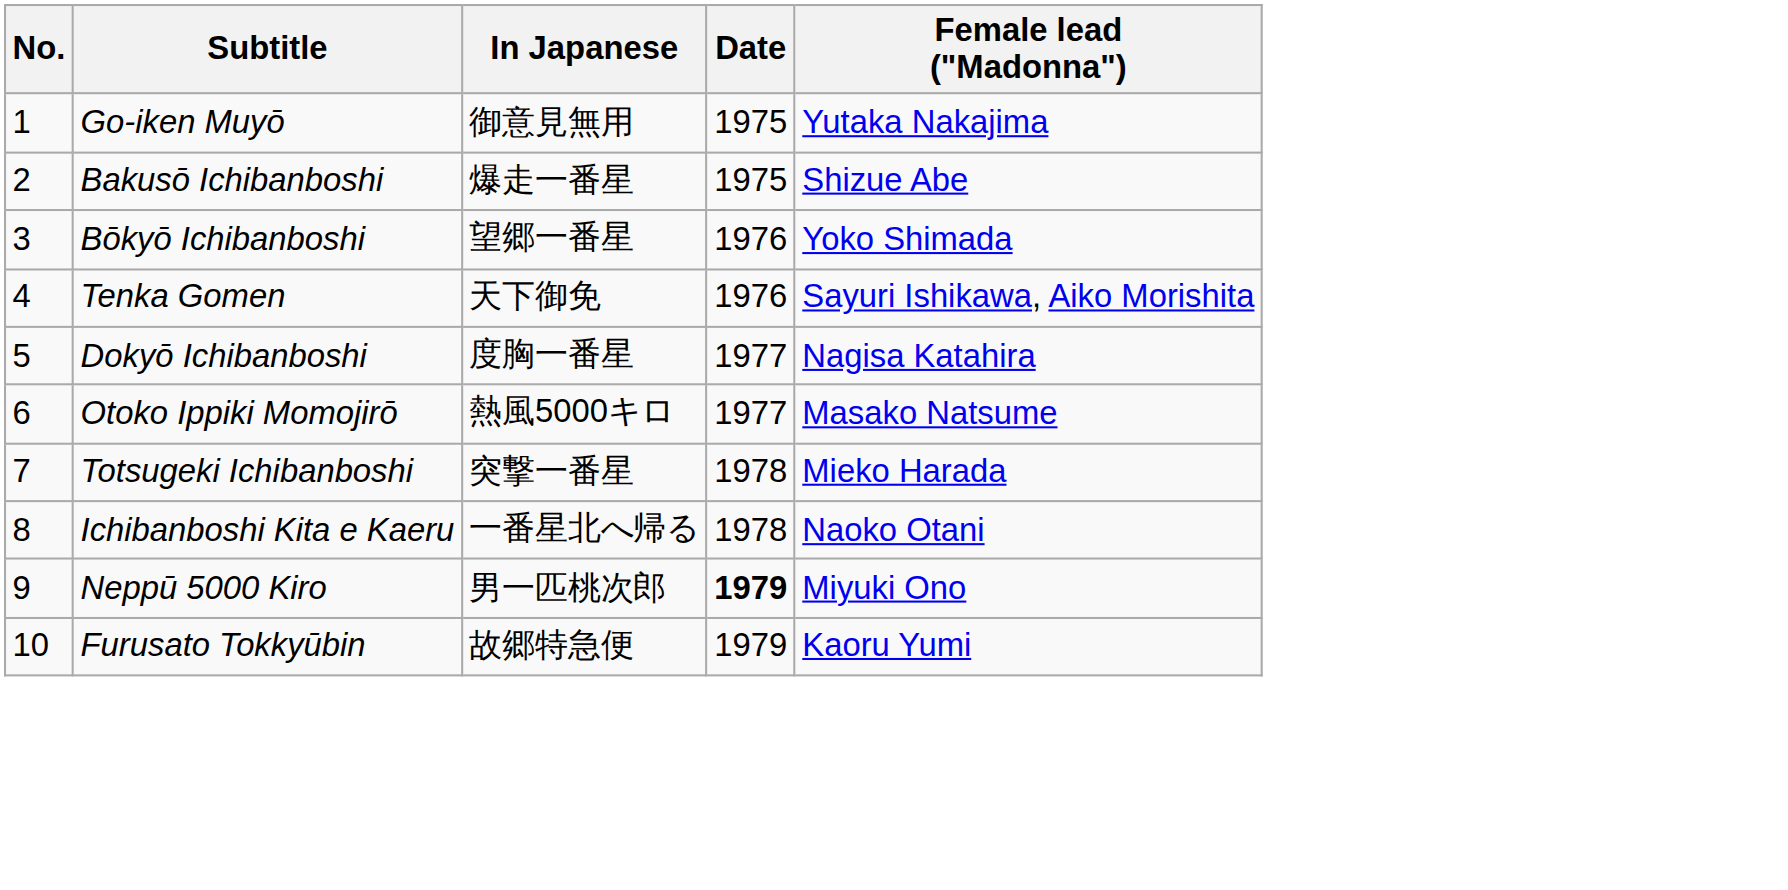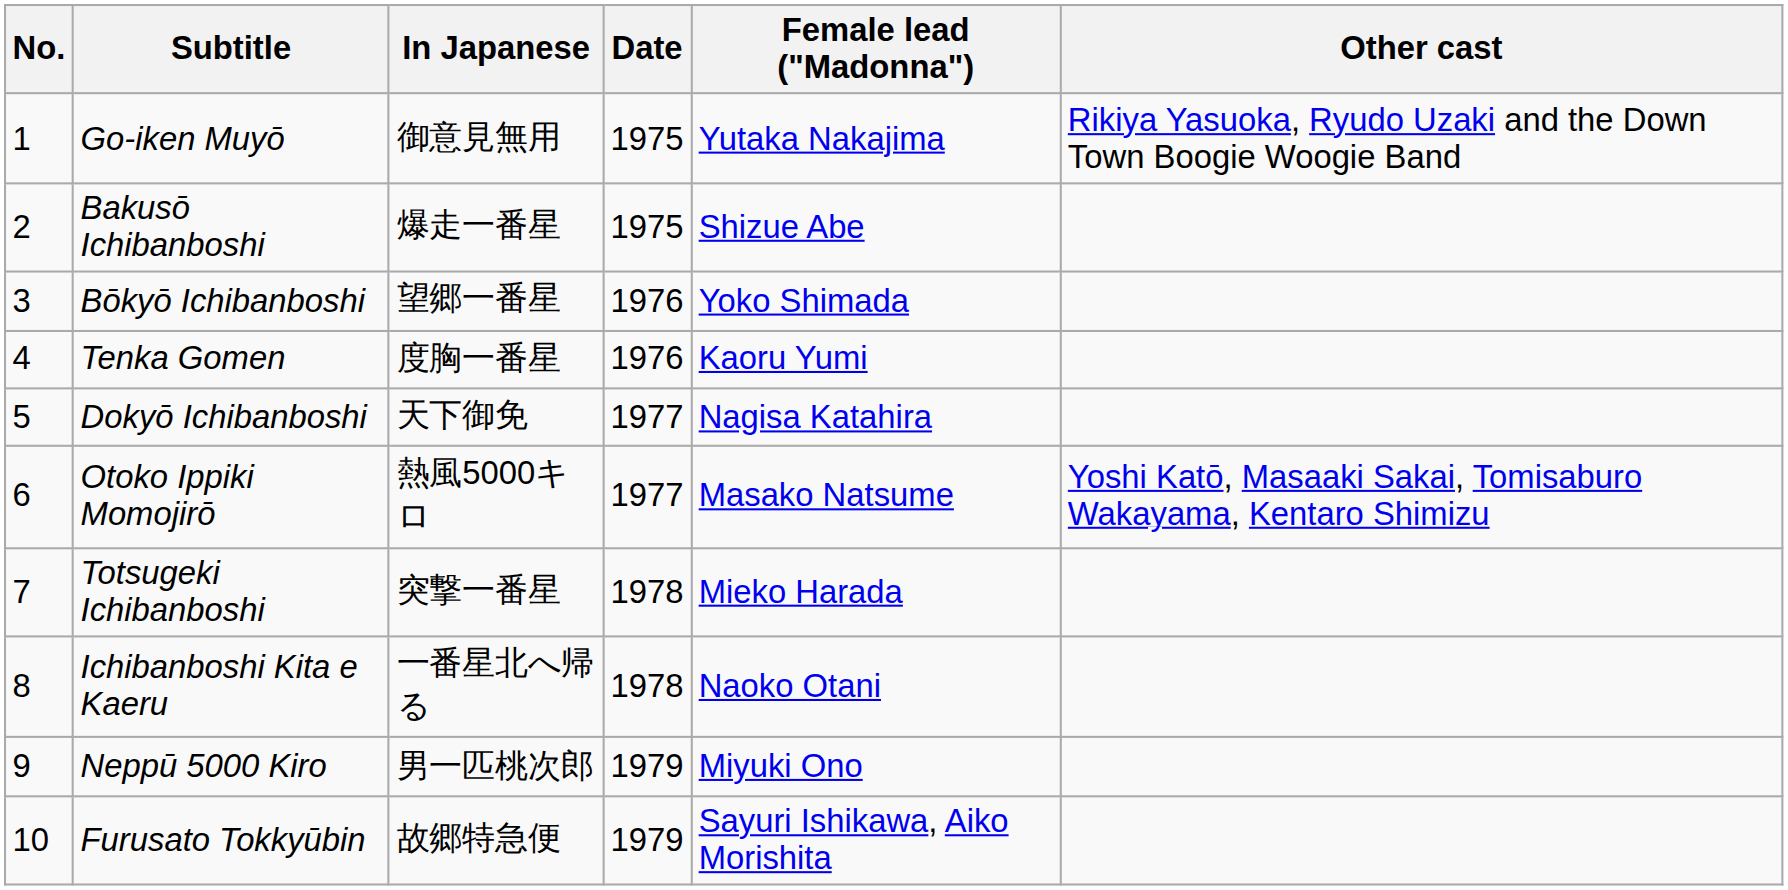 <table class=wikitable |>
 <tr>
 <th>No.</th>
 <th>Subtitle</th>
 <th>In Japanese</th>
 <th>Date</th>
 <th>Female lead <br>("Madonna")</th>
+<th>Other cast</th>
 </tr>
 <tr>
 <td>1</td>
 <td><em>Go-iken Muyō</em></td>
 <td>御意見無用</td>
 <td>1975</td>
 <td><a href='#'>Yutaka Nakajima</a></td>
+<td><a href='#'>Rikiya Yasuoka</a>, <a href='#'>Ryudo Uzaki</a> and the Down Town Boogie Woogie Band</td>
 </tr>
 <tr>
 <td>2</td>
 <td><em>Bakusō Ichibanboshi</em></td>
 <td>爆走一番星</td>
 <td>1975</td>
 <td><a href='#'>Shizue Abe</a></td>
+<td></td>
 </tr>
 <tr>
 <td>3</td>
 <td><em>Bōkyō Ichibanboshi</em></td>
 <td>望郷一番星</td>
 <td>1976</td>
 <td><a href='#'>Yoko Shimada</a></td>
+<td></td>
 </tr>
 <tr>
 <td>4</td>
 <td><em>Tenka Gomen</em></td>
-<td>天下御免</td>
+<td>度胸一番星</td>
 <td>1976</td>
-<td><a href='#'>Sayuri Ishikawa</a>, <a href='#'>Aiko Morishita</a></td>
+<td><a href='#'>Kaoru Yumi</a></td>
+<td></td>
 </tr>
 <tr>
 <td>5</td>
 <td><em>Dokyō Ichibanboshi</em></td>
-<td>度胸一番星</td>
+<td>天下御免</td>
 <td>1977</td>
 <td><a href='#'>Nagisa Katahira</a></td>
+<td></td>
 </tr>
 <tr>
 <td>6</td>
 <td><em>Otoko Ippiki Momojirō</em></td>
 <td>熱風5000キロ</td>
 <td>1977</td>
 <td><a href='#'>Masako Natsume</a></td>
+<td><a href='#'>Yoshi Katō</a>, <a href='#'>Masaaki Sakai</a>, <a href='#'>Tomisaburo Wakayama</a>, <a href='#'>Kentaro Shimizu</a></td>
 </tr>
 <tr>
 <td>7</td>
 <td><em>Totsugeki Ichibanboshi</em></td>
 <td>突撃一番星</td>
 <td>1978</td>
 <td><a href='#'>Mieko Harada</a></td>
+<td></td>
 </tr>
 <tr>
 <td>8</td>
 <td><em>Ichibanboshi Kita e Kaeru</em></td>
 <td>一番星北へ帰る</td>
 <td>1978</td>
 <td><a href='#'>Naoko Otani</a></td>
+<td></td>
 </tr>
 <tr>
 <td>9</td>
 <td><em>Neppū 5000 Kiro</em></td>
 <td>男一匹桃次郎</td>
-<td><strong>1979</strong></td>
+<td>1979</td>
 <td><a href='#'>Miyuki Ono</a></td>
+<td></td>
 </tr>
 <tr>
 <td>10</td>
 <td><em>Furusato Tokkyūbin</em></td>
 <td>故郷特急便</td>
 <td>1979</td>
-<td><a href='#'>Kaoru Yumi</a></td>
+<td><a href='#'>Sayuri Ishikawa</a>, <a href='#'>Aiko Morishita</a></td>
+<td></td>
 </tr>
 </table>
